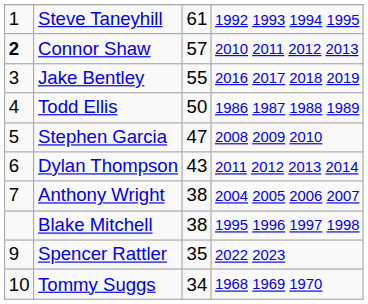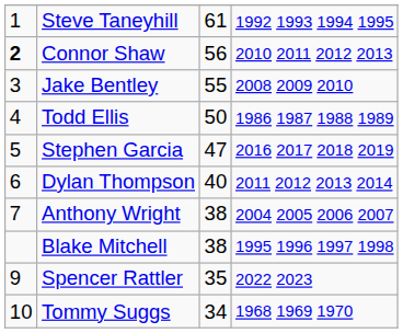 <table class="wikitable">
 <tr>
 </tr>
 <tr>
 <td>1</td>
 <td><a href='#'>Steve Taneyhill</a></td>
 <td>61</td>
 <td style="font-size:80%;"><a href='#'>1992</a> <a href='#'>1993</a> <a href='#'>1994</a> <a href='#'>1995</a></td>
 </tr>
 <tr>
 <td><strong>2</strong></td>
 <td><a href='#'>Connor Shaw</a></td>
-<td>57</td>
+<td>56</td>
 <td style="font-size:80%;"><a href='#'>2010</a> <a href='#'>2011</a> <a href='#'>2012</a> <a href='#'>2013</a></td>
 </tr>
 <tr>
 <td>3</td>
 <td><a href='#'>Jake Bentley</a></td>
 <td>55</td>
-<td style="font-size:80%;"><a href='#'>2016</a> <a href='#'>2017</a> <a href='#'>2018</a> <a href='#'>2019</a></td>
+<td style="font-size:80%;"><a href='#'>2008</a> <a href='#'>2009</a> <a href='#'>2010</a></td>
 </tr>
 <tr>
 <td>4</td>
 <td><a href='#'>Todd Ellis</a></td>
 <td>50</td>
 <td style="font-size:80%;"><a href='#'>1986</a> <a href='#'>1987</a> <a href='#'>1988</a> <a href='#'>1989</a></td>
 </tr>
 <tr>
 <td>5</td>
 <td><a href='#'>Stephen Garcia</a></td>
 <td>47</td>
-<td style="font-size:80%;"><a href='#'>2008</a> <a href='#'>2009</a> <a href='#'>2010</a></td>
+<td style="font-size:80%;"><a href='#'>2016</a> <a href='#'>2017</a> <a href='#'>2018</a> <a href='#'>2019</a></td>
 </tr>
 <tr>
 <td>6</td>
 <td><a href='#'>Dylan Thompson</a></td>
-<td>43</td>
+<td>40</td>
 <td style="font-size:80%;"><a href='#'>2011</a> <a href='#'>2012</a> <a href='#'>2013</a> <a href='#'>2014</a></td>
 </tr>
 <tr>
 <td>7</td>
 <td><a href='#'>Anthony Wright</a></td>
 <td>38</td>
 <td style="font-size:80%;"><a href='#'>2004</a> <a href='#'>2005</a> <a href='#'>2006</a> <a href='#'>2007</a></td>
 </tr>
 <tr>
 <td></td>
 <td><a href='#'>Blake Mitchell</a></td>
 <td>38</td>
 <td style="font-size:80%;"><a href='#'>1995</a> <a href='#'>1996</a> <a href='#'>1997</a> <a href='#'>1998</a></td>
 </tr>
 <tr>
 <td>9</td>
 <td><a href='#'>Spencer Rattler</a></td>
 <td>35</td>
 <td style="font-size:80%;"><a href='#'>2022</a> <a href='#'>2023</a></td>
 </tr>
 <tr>
 <td>10</td>
 <td><a href='#'>Tommy Suggs</a></td>
 <td>34</td>
 <td style="font-size:80%;"><a href='#'>1968</a> <a href='#'>1969</a> <a href='#'>1970</a></td>
 </tr>
 </table>
